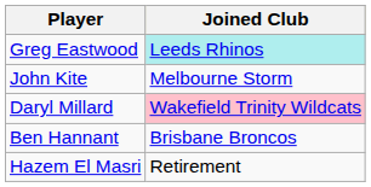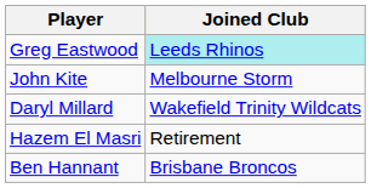 <table class="wikitable">
 <tr bgcolor=#bdb76b>
 <th>Player</th>
 <th>Joined Club</th>
 </tr>
 <tr>
 <td><a href='#'>Greg Eastwood</a></td>
 <td style="background: paleturquoise;"><a href='#'>Leeds Rhinos</a></td>
 </tr>
 <tr>
 <td><a href='#'>John Kite</a></td>
 <td><a href='#'>Melbourne Storm</a></td>
 </tr>
 <tr>
 <td><a href='#'>Daryl Millard</a></td>
-<td style="background: pink;"><a href='#'>Wakefield Trinity Wildcats</a></td>
+<td><a href='#'>Wakefield Trinity Wildcats</a></td>
+</tr>
+<tr>
+<td><a href='#'>Hazem El Masri</a></td>
+<td>Retirement</td>
 </tr>
 <tr>
 <td><a href='#'>Ben Hannant</a></td>
 <td><a href='#'>Brisbane Broncos</a></td>
 </tr>
-<tr>
-<td><a href='#'>Hazem El Masri</a></td>
-<td>Retirement</td>
-</tr>
 </table>
